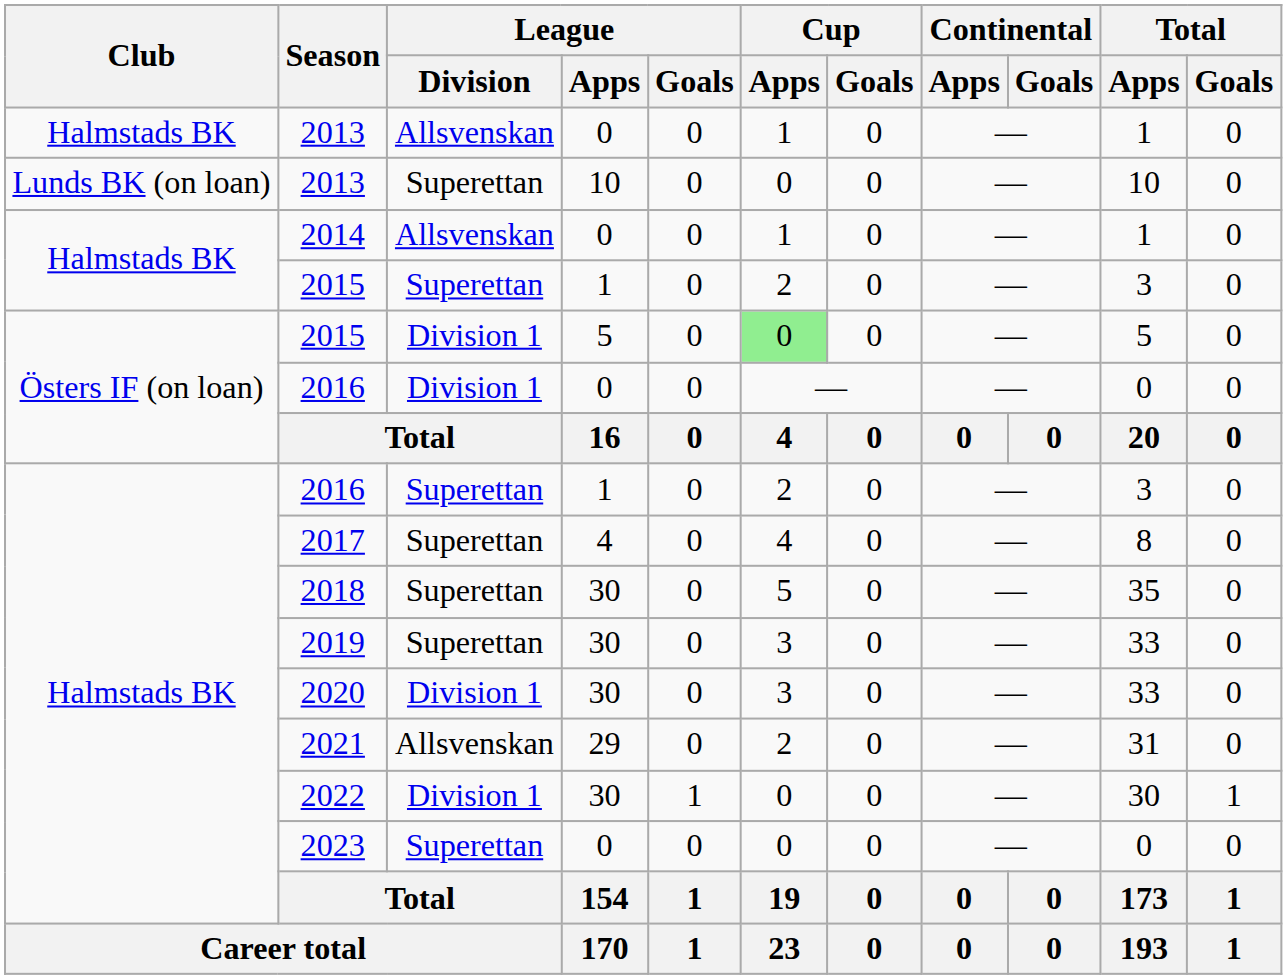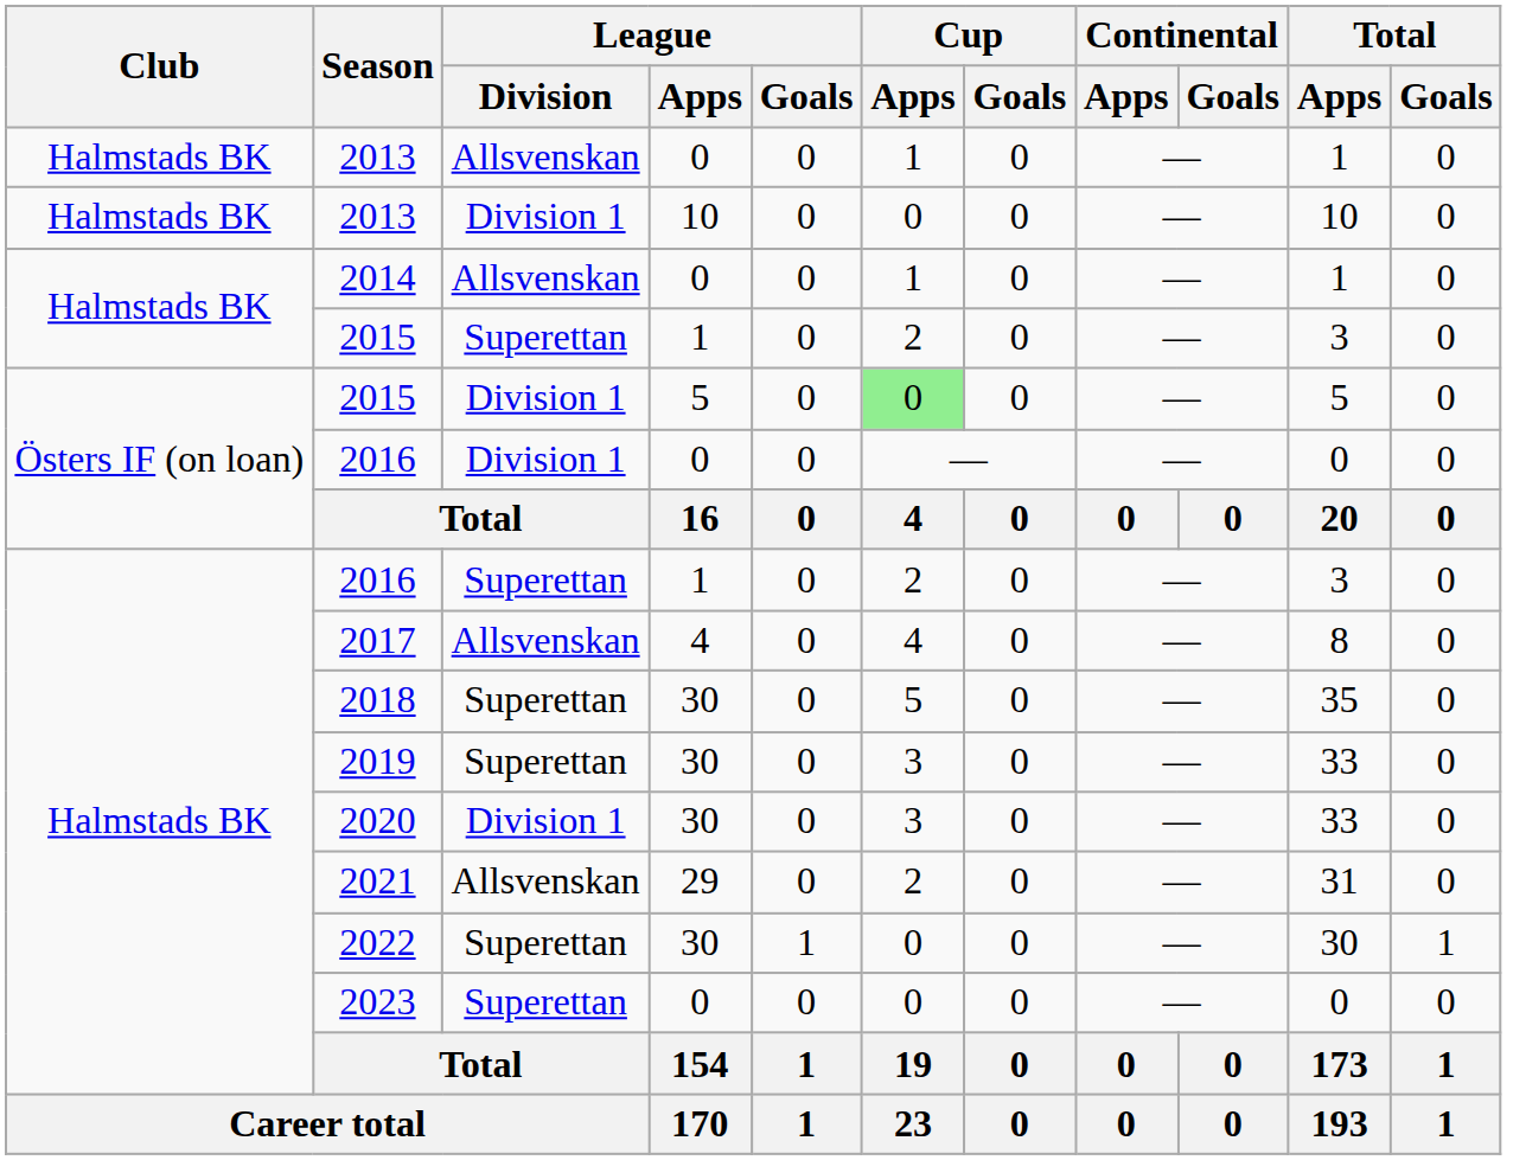 <table class="wikitable" style="text-align:center;">
 <tr>
 <th rowspan="2">Club</th>
 <th rowspan="2">Season</th>
 <th colspan="3">League</th>
 <th colspan="2">Cup</th>
 <th colspan="2">Continental</th>
 <th colspan="2">Total</th>
 </tr>
 <tr>
 <th>Division</th>
 <th>Apps</th>
 <th>Goals</th>
 <th>Apps</th>
 <th>Goals</th>
 <th>Apps</th>
 <th>Goals</th>
 <th>Apps</th>
 <th>Goals</th>
 </tr>
 <tr>
 <td rowspan=1><a href='#'>Halmstads BK</a></td>
 <td><a href='#'>2013</a></td>
 <td><a href='#'>Allsvenskan</a></td>
 <td>0</td>
 <td>0</td>
 <td>1</td>
 <td>0</td>
 <td colspan="2">—</td>
 <td>1</td>
 <td>0</td>
 </tr>
 <tr>
-<td rowspan=1><a href='#'>Lunds BK</a> (on loan)</td>
+<td rowspan=1><a href='#'>Halmstads BK</a></td>
 <td><a href='#'>2013</a></td>
-<td>Superettan</td>
+<td><a href='#'>Division 1</a></td>
 <td>10</td>
 <td>0</td>
 <td>0</td>
 <td>0</td>
 <td colspan="2">—</td>
 <td>10</td>
 <td>0</td>
 </tr>
 <tr>
 <td rowspan=2><a href='#'>Halmstads BK</a></td>
 <td><a href='#'>2014</a></td>
 <td><a href='#'>Allsvenskan</a></td>
 <td>0</td>
 <td>0</td>
 <td>1</td>
 <td>0</td>
 <td colspan="2">—</td>
 <td>1</td>
 <td>0</td>
 </tr>
 <tr>
 <td><a href='#'>2015</a></td>
 <td><a href='#'>Superettan</a></td>
 <td>1</td>
 <td>0</td>
 <td>2</td>
 <td>0</td>
 <td colspan="2">—</td>
 <td>3</td>
 <td>0</td>
 </tr>
 <tr>
 <td rowspan=3><a href='#'>Östers IF</a> (on loan)</td>
 <td><a href='#'>2015</a></td>
 <td><a href='#'>Division 1</a></td>
 <td>5</td>
 <td>0</td>
 <td style="background: lightgreen;">0</td>
 <td>0</td>
 <td colspan="2">—</td>
 <td>5</td>
 <td>0</td>
 </tr>
 <tr>
 <td><a href='#'>2016</a></td>
 <td><a href='#'>Division 1</a></td>
 <td>0</td>
 <td>0</td>
 <td colspan="2">—</td>
 <td colspan="2">—</td>
 <td>0</td>
 <td>0</td>
 </tr>
 <tr>
 <th colspan=2>Total</th>
 <th>16</th>
 <th>0</th>
 <th>4</th>
 <th>0</th>
 <th>0</th>
 <th>0</th>
 <th>20</th>
 <th>0</th>
 </tr>
 <tr>
 <td rowspan=9><a href='#'>Halmstads BK</a></td>
 <td><a href='#'>2016</a></td>
 <td><a href='#'>Superettan</a></td>
 <td>1</td>
 <td>0</td>
 <td>2</td>
 <td>0</td>
 <td colspan="2">—</td>
 <td>3</td>
 <td>0</td>
 </tr>
 <tr>
 <td><a href='#'>2017</a></td>
-<td>Superettan</td>
+<td><a href='#'>Allsvenskan</a></td>
 <td>4</td>
 <td>0</td>
 <td>4</td>
 <td>0</td>
 <td colspan="2">—</td>
 <td>8</td>
 <td>0</td>
 </tr>
 <tr>
 <td><a href='#'>2018</a></td>
 <td>Superettan</td>
 <td>30</td>
 <td>0</td>
 <td>5</td>
 <td>0</td>
 <td colspan="2">—</td>
 <td>35</td>
 <td>0</td>
 </tr>
 <tr>
 <td><a href='#'>2019</a></td>
 <td>Superettan</td>
 <td>30</td>
 <td>0</td>
 <td>3</td>
 <td>0</td>
 <td colspan="2">—</td>
 <td>33</td>
 <td>0</td>
 </tr>
 <tr>
 <td><a href='#'>2020</a></td>
 <td><a href='#'>Division 1</a></td>
 <td>30</td>
 <td>0</td>
 <td>3</td>
 <td>0</td>
 <td colspan="2">—</td>
 <td>33</td>
 <td>0</td>
 </tr>
 <tr>
 <td><a href='#'>2021</a></td>
 <td>Allsvenskan</td>
 <td>29</td>
 <td>0</td>
 <td>2</td>
 <td>0</td>
 <td colspan="2">—</td>
 <td>31</td>
 <td>0</td>
 </tr>
 <tr>
 <td><a href='#'>2022</a></td>
-<td><a href='#'>Division 1</a></td>
+<td>Superettan</td>
 <td>30</td>
 <td>1</td>
 <td>0</td>
 <td>0</td>
 <td colspan="2">—</td>
 <td>30</td>
 <td>1</td>
 </tr>
 <tr>
 <td><a href='#'>2023</a></td>
 <td><a href='#'>Superettan</a></td>
 <td>0</td>
 <td>0</td>
 <td>0</td>
 <td>0</td>
 <td colspan="2">—</td>
 <td>0</td>
 <td>0</td>
 </tr>
 <tr>
 <th colspan=2>Total</th>
 <th>154</th>
 <th>1</th>
 <th>19</th>
 <th>0</th>
 <th>0</th>
 <th>0</th>
 <th>173</th>
 <th>1</th>
 </tr>
 <tr>
 <th colspan="3">Career total</th>
 <th>170</th>
 <th>1</th>
 <th>23</th>
 <th>0</th>
 <th>0</th>
 <th>0</th>
 <th>193</th>
 <th>1</th>
 </tr>
 </table>
